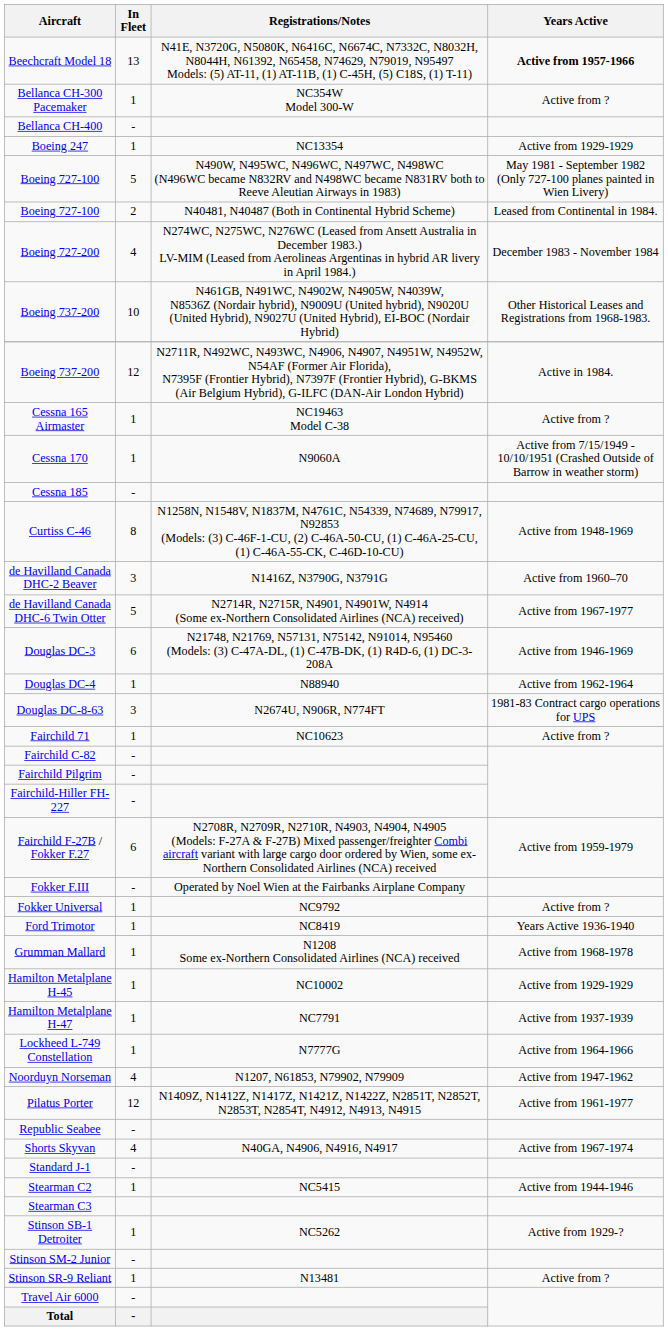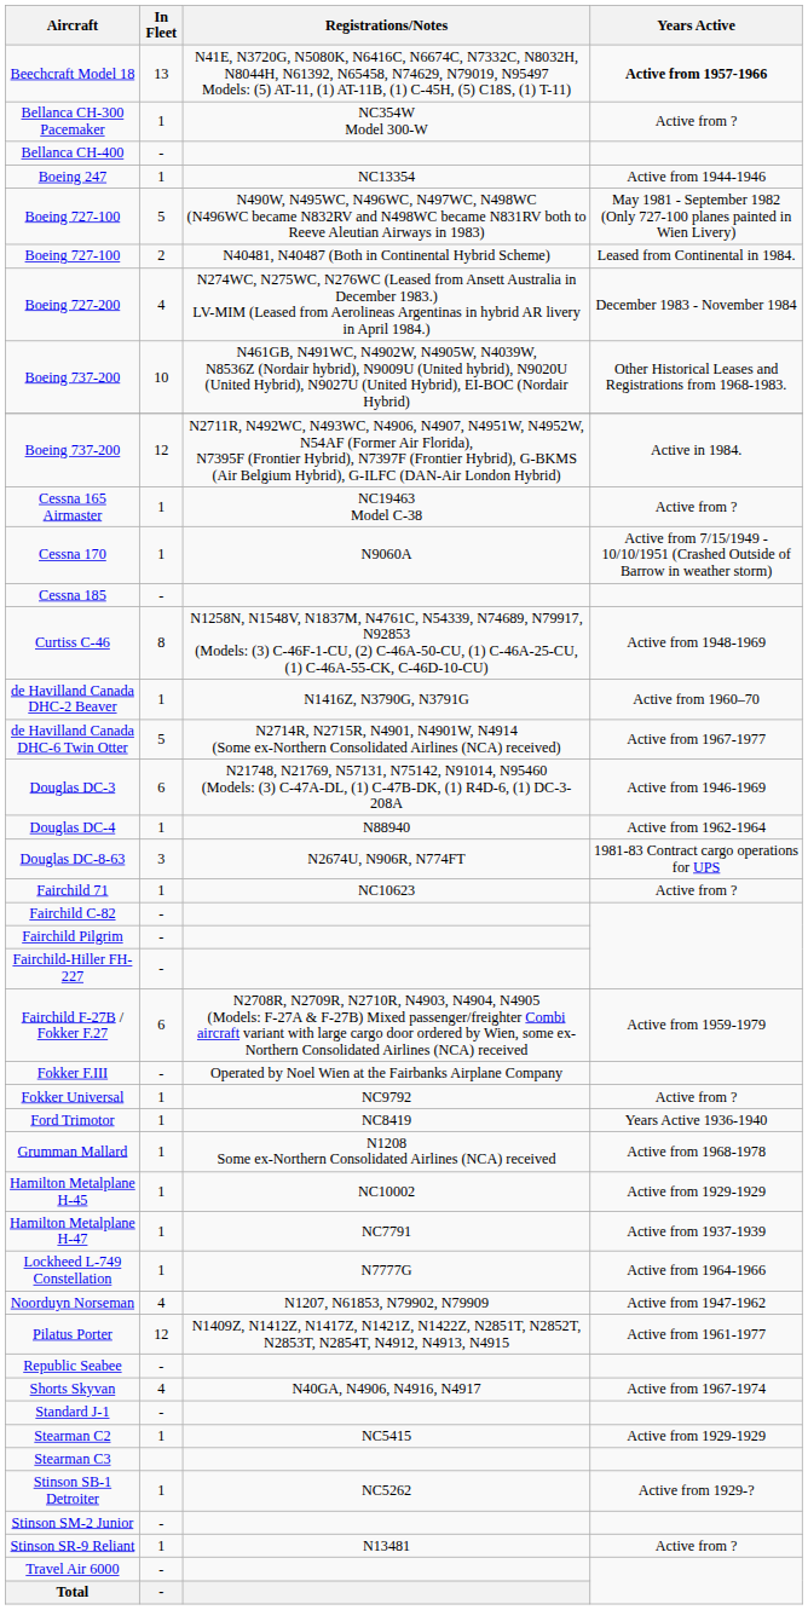 <table class="wikitable" style="text-align:center;">
 <tr>
 <th>Aircraft</th>
 <th>In Fleet</th>
 <th>Registrations/Notes</th>
 <th>Years Active</th>
 </tr>
 <tr>
 <td><a href='#'>Beechcraft Model 18</a></td>
 <td>13</td>
 <td>N41E, N3720G, N5080K, N6416C, N6674C, N7332C, N8032H, N8044H, N61392, N65458, N74629, N79019, N95497<br>Models: (5) AT-11, (1) AT-11B, (1) C-45H, (5) C18S, (1) T-11)</td>
 <td><strong>Active from 1957-1966</strong></td>
 </tr>
 <tr>
 <td><a href='#'>Bellanca CH-300 Pacemaker</a></td>
 <td>1</td>
 <td>NC354W<br>Model 300-W</td>
 <td>Active from ?</td>
 </tr>
 <tr>
 <td><a href='#'>Bellanca CH-400</a></td>
 <td>-</td>
 <td></td>
 </tr>
 <tr>
 <td><a href='#'>Boeing 247</a></td>
 <td>1</td>
 <td>NC13354</td>
-<td>Active from 1929-1929</td>
+<td>Active from 1944-1946</td>
 </tr>
 <tr>
 <td><a href='#'>Boeing 727-100</a></td>
 <td>5</td>
 <td>N490W, N495WC, N496WC, N497WC, N498WC<br>(N496WC became N832RV and N498WC became N831RV both to Reeve Aleutian Airways in 1983)</td>
 <td>May 1981 - September 1982 (Only 727-100 planes painted in Wien Livery)</td>
 </tr>
 <tr>
 <td><a href='#'>Boeing 727-100</a></td>
 <td>2</td>
 <td>N40481, N40487 (Both in Continental Hybrid Scheme)</td>
 <td>Leased from Continental in 1984.</td>
 </tr>
 <tr>
 <td><a href='#'>Boeing 727-200</a></td>
 <td>4</td>
 <td>N274WC, N275WC, N276WC (Leased from Ansett Australia in December 1983.)<br>LV-MIM (Leased from Aerolineas Argentinas in hybrid AR livery in April 1984.)</td>
 <td>December 1983 - November 1984</td>
 </tr>
 <tr>
 <td><a href='#'>Boeing 737-200</a></td>
 <td>10</td>
 <td>N461GB, N491WC, N4902W, N4905W, N4039W,<br>N8536Z (Nordair hybrid), N9009U (United hybrid), N9020U (United Hybrid), N9027U (United Hybrid), EI-BOC (Nordair Hybrid)</td>
 <td>Other Historical Leases and Registrations from 1968-1983.</td>
 </tr>
 <tr>
 </tr>
 <tr>
 <td><a href='#'>Boeing 737-200</a></td>
 <td>12</td>
 <td>N2711R, N492WC, N493WC, N4906, N4907, N4951W, N4952W, N54AF (Former Air Florida),<br>N7395F (Frontier Hybrid), N7397F (Frontier Hybrid), G-BKMS (Air Belgium Hybrid), G-ILFC (DAN-Air London Hybrid)</td>
 <td>Active in 1984.</td>
 </tr>
 <tr>
 <td><a href='#'>Cessna 165 Airmaster</a></td>
 <td>1</td>
 <td>NC19463<br>Model C-38</td>
 <td>Active from ?</td>
 </tr>
 <tr>
 <td><a href='#'>Cessna 170</a></td>
 <td>1</td>
 <td>N9060A</td>
 <td>Active from 7/15/1949 - 10/10/1951 (Crashed Outside of Barrow in weather storm)</td>
 </tr>
 <tr>
 <td><a href='#'>Cessna 185</a></td>
 <td>-</td>
 <td></td>
 </tr>
 <tr>
 <td><a href='#'>Curtiss C-46</a></td>
 <td>8</td>
 <td>N1258N, N1548V, N1837M, N4761C, N54339, N74689, N79917, N92853<br>(Models: (3) C-46F-1-CU, (2) C-46A-50-CU, (1) C-46A-25-CU, (1) C-46A-55-CK, C-46D-10-CU)</td>
 <td>Active from 1948-1969</td>
 </tr>
 <tr>
 <td><a href='#'>de Havilland Canada DHC-2 Beaver</a></td>
-<td>3</td>
+<td>1</td>
 <td>N1416Z, N3790G, N3791G</td>
 <td>Active from 1960–70</td>
 </tr>
 <tr>
 <td><a href='#'>de Havilland Canada DHC-6 Twin Otter</a></td>
 <td>5</td>
 <td>N2714R, N2715R, N4901, N4901W, N4914<br>(Some ex-Northern Consolidated Airlines (NCA) received)</td>
 <td>Active from 1967-1977</td>
 </tr>
 <tr>
 <td><a href='#'>Douglas DC-3</a></td>
 <td>6</td>
 <td>N21748, N21769, N57131, N75142, N91014, N95460<br>(Models: (3) C-47A-DL, (1) C-47B-DK, (1) R4D-6, (1) DC-3-208A</td>
 <td>Active from 1946-1969</td>
 </tr>
 <tr>
 <td><a href='#'>Douglas DC-4</a></td>
 <td>1</td>
 <td>N88940</td>
 <td>Active from 1962-1964</td>
 </tr>
 <tr>
 <td><a href='#'>Douglas DC-8-63</a></td>
 <td>3</td>
 <td>N2674U, N906R, N774FT</td>
 <td>1981-83 Contract cargo operations for <a href='#'>UPS</a></td>
 </tr>
 <tr>
 <td><a href='#'>Fairchild 71</a></td>
 <td>1</td>
 <td>NC10623</td>
 <td>Active from ?</td>
 </tr>
 <tr>
 <td><a href='#'>Fairchild C-82</a></td>
 <td>-</td>
 <td></td>
 </tr>
 <tr>
 <td><a href='#'>Fairchild Pilgrim</a></td>
 <td>-</td>
 <td></td>
 </tr>
 <tr>
 <td><a href='#'>Fairchild-Hiller FH-227</a></td>
 <td>-</td>
 <td></td>
 </tr>
 <tr>
 <td><a href='#'>Fairchild F-27B</a> / <a href='#'>Fokker F.27</a></td>
 <td>6</td>
 <td>N2708R, N2709R, N2710R, N4903, N4904, N4905<br>(Models: F-27A & F-27B) Mixed passenger/freighter <a href='#'>Combi aircraft</a> variant with large cargo door ordered by Wien, some ex-Northern Consolidated Airlines (NCA) received</td>
 <td>Active from 1959-1979</td>
 </tr>
 <tr>
 <td><a href='#'>Fokker F.III</a></td>
 <td>-</td>
 <td>Operated by Noel Wien at the Fairbanks Airplane Company</td>
 </tr>
 <tr>
 <td><a href='#'>Fokker Universal</a></td>
 <td>1</td>
 <td>NC9792</td>
 <td>Active from ?</td>
 </tr>
 <tr>
 <td><a href='#'>Ford Trimotor</a></td>
 <td>1</td>
 <td>NC8419</td>
 <td>Years Active 1936-1940</td>
 </tr>
 <tr>
 <td><a href='#'>Grumman Mallard</a></td>
 <td>1</td>
 <td>N1208<br>Some ex-Northern Consolidated Airlines (NCA) received</td>
 <td>Active from 1968-1978</td>
 </tr>
 <tr>
 <td><a href='#'>Hamilton Metalplane H-45</a></td>
 <td>1</td>
 <td>NC10002</td>
 <td>Active from 1929-1929</td>
 </tr>
 <tr>
 <td><a href='#'>Hamilton Metalplane H-47</a></td>
 <td>1</td>
 <td>NC7791</td>
 <td>Active from 1937-1939</td>
 </tr>
 <tr>
 <td><a href='#'>Lockheed L-749 Constellation</a></td>
 <td>1</td>
 <td>N7777G</td>
 <td>Active from 1964-1966</td>
 </tr>
 <tr>
 <td><a href='#'>Noorduyn Norseman</a></td>
 <td>4</td>
 <td>N1207, N61853, N79902, N79909</td>
 <td>Active from 1947-1962</td>
 </tr>
 <tr>
 <td><a href='#'>Pilatus Porter</a></td>
 <td>12</td>
 <td>N1409Z, N1412Z, N1417Z, N1421Z, N1422Z, N2851T, N2852T, N2853T, N2854T, N4912, N4913, N4915</td>
 <td>Active from 1961-1977</td>
 </tr>
 <tr>
 <td><a href='#'>Republic Seabee</a></td>
 <td>-</td>
 <td></td>
 </tr>
 <tr>
 <td><a href='#'>Shorts Skyvan</a></td>
 <td>4</td>
 <td>N40GA, N4906, N4916, N4917</td>
 <td>Active from 1967-1974</td>
 </tr>
 <tr>
 <td><a href='#'>Standard J-1</a></td>
 <td>-</td>
 <td></td>
 </tr>
 <tr>
 <td><a href='#'>Stearman C2</a></td>
 <td>1</td>
 <td>NC5415</td>
-<td>Active from 1944-1946</td>
+<td>Active from 1929-1929</td>
 </tr>
 <tr>
 <td><a href='#'>Stearman C3</a></td>
 <td></td>
 <td></td>
 </tr>
 <tr>
 <td><a href='#'>Stinson SB-1 Detroiter</a></td>
 <td>1</td>
 <td>NC5262</td>
 <td>Active from 1929-?</td>
 </tr>
 <tr>
 <td><a href='#'>Stinson SM-2 Junior</a></td>
 <td>-</td>
 <td></td>
 </tr>
 <tr>
 <td><a href='#'>Stinson SR-9 Reliant</a></td>
 <td>1</td>
 <td>N13481</td>
 <td>Active from ?</td>
 </tr>
 <tr>
 <td><a href='#'>Travel Air 6000</a></td>
 <td>-</td>
 <td></td>
 </tr>
 <tr>
 <th>Total</th>
 <th>-</th>
 <th></th>
 </tr>
 </table>
